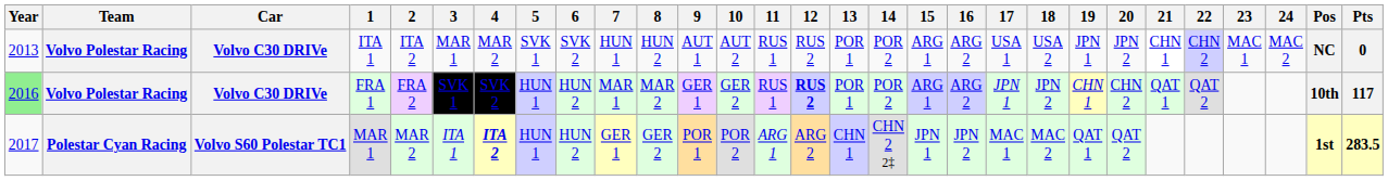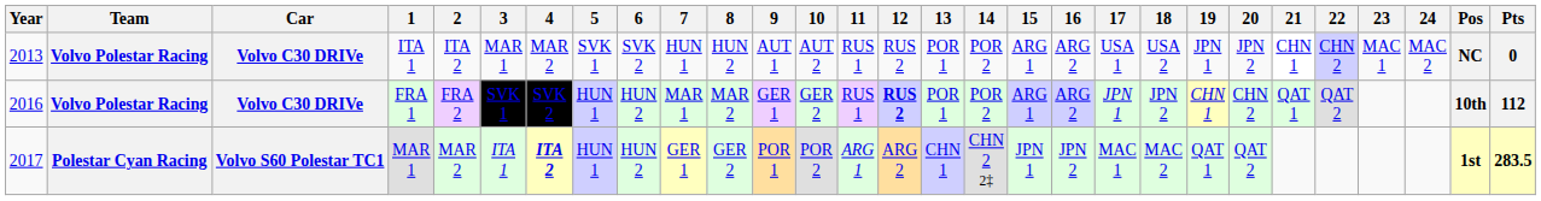 <table class="wikitable" style="text-align:center; font-size:85%">
 <tr>
 <th>Year</th>
 <th>Team</th>
 <th>Car</th>
 <th>1</th>
 <th>2</th>
 <th>3</th>
 <th>4</th>
 <th>5</th>
 <th>6</th>
 <th>7</th>
 <th>8</th>
 <th>9</th>
 <th>10</th>
 <th>11</th>
 <th>12</th>
 <th>13</th>
 <th>14</th>
 <th>15</th>
 <th>16</th>
 <th>17</th>
 <th>18</th>
 <th>19</th>
 <th>20</th>
 <th>21</th>
 <th>22</th>
 <th>23</th>
 <th>24</th>
 <th>Pos</th>
 <th>Pts</th>
 </tr>
 <tr>
 <td><a href='#'>2013</a></td>
 <th><a href='#'>Volvo Polestar Racing</a></th>
 <th><a href='#'>Volvo C30 DRIVe</a></th>
 <td><a href='#'>ITA<br>1</a></td>
 <td><a href='#'>ITA<br>2</a></td>
 <td><a href='#'>MAR<br>1</a></td>
 <td><a href='#'>MAR<br>2</a></td>
 <td><a href='#'>SVK<br>1</a></td>
 <td><a href='#'>SVK<br>2</a></td>
 <td><a href='#'>HUN<br>1</a></td>
 <td><a href='#'>HUN<br>2</a></td>
 <td><a href='#'>AUT<br>1</a></td>
 <td><a href='#'>AUT<br>2</a></td>
 <td><a href='#'>RUS<br>1</a></td>
 <td><a href='#'>RUS<br>2</a></td>
 <td><a href='#'>POR<br>1</a></td>
 <td><a href='#'>POR<br>2</a></td>
 <td><a href='#'>ARG<br>1</a></td>
 <td><a href='#'>ARG<br>2</a></td>
 <td><a href='#'>USA<br>1</a></td>
 <td><a href='#'>USA<br>2</a></td>
 <td><a href='#'>JPN<br>1</a></td>
 <td><a href='#'>JPN<br>2</a></td>
 <td style="background:#FFFFFF;"><a href='#'>CHN<br>1</a><br></td>
 <td style="background:#CFCFFF;"><a href='#'>CHN<br>2</a><br></td>
 <td><a href='#'>MAC<br>1</a></td>
 <td><a href='#'>MAC<br>2</a></td>
 <th>NC</th>
 <th>0</th>
 </tr>
 <tr>
-<td style="background: lightgreen;"><a href='#'>2016</a></td>
+<td><a href='#'>2016</a></td>
 <th><a href='#'>Volvo Polestar Racing</a></th>
 <th><a href='#'>Volvo C30 DRIVe</a></th>
 <td style="background:#DFFFDF;"><a href='#'>FRA<br>1</a><br></td>
 <td style="background:#EFCFFF;"><a href='#'>FRA<br>2</a><br></td>
 <td style="background:black; color:white"><a href='#'><span>SVK<br>1</span></a><br></td>
 <td style="background:black; color:white"><a href='#'><span>SVK<br>2</span></a><br></td>
 <td style="background:#CFCFFF;"><a href='#'>HUN<br>1</a><br></td>
 <td style="background:#DFFFDF;"><a href='#'>HUN<br>2</a><br></td>
 <td style="background:#DFFFDF;"><a href='#'>MAR<br>1</a><br></td>
 <td style="background:#DFFFDF;"><a href='#'>MAR<br>2</a><br></td>
 <td style="background:#EFCFFF;"><a href='#'>GER<br>1</a><br></td>
 <td style="background:#DFFFDF;"><a href='#'>GER<br>2</a><br></td>
 <td style="background:#EFCFFF;"><a href='#'>RUS<br>1</a><br></td>
 <td style="background:#CFCFFF;"><strong><a href='#'>RUS<br>2</a><br></strong></td>
 <td style="background:#DFFFDF;"><a href='#'>POR<br>1</a><br></td>
 <td style="background:#DFFFDF;"><a href='#'>POR<br>2</a><br></td>
 <td style="background:#CFCFFF;"><a href='#'>ARG<br>1</a><br></td>
 <td style="background:#CFCFFF;"><a href='#'>ARG<br>2</a><br></td>
 <td style="background:#DFFFDF;"><em><a href='#'>JPN<br>1</a></em><br></td>
 <td style="background:#DFFFDF;"><a href='#'>JPN<br>2</a><br></td>
 <td style="background:#FFFFBF;"><em><a href='#'>CHN<br>1</a></em><br></td>
 <td style="background:#DFFFDF;"><a href='#'>CHN<br>2</a><br></td>
 <td style="background:#DFFFDF;"><a href='#'>QAT<br>1</a><br></td>
 <td style="background:#DFDFDF;"><a href='#'>QAT<br>2</a><br></td>
 <td></td>
 <td></td>
 <th>10th</th>
-<th>117</th>
+<th>112</th>
 </tr>
 <tr>
 <td><a href='#'>2017</a></td>
 <th><a href='#'>Polestar Cyan Racing</a></th>
 <th><a href='#'>Volvo S60 Polestar TC1</a></th>
 <td style="background:#DFDFDF;"><a href='#'>MAR<br>1</a><br></td>
 <td style="background:#DFFFDF;"><a href='#'>MAR<br>2</a><br></td>
 <td style="background:#DFFFDF;"><em><a href='#'>ITA<br>1</a></em><br></td>
 <td style="background:#FFFFBF;"><strong><em><a href='#'>ITA<br>2</a></em></strong><br></td>
 <td style="background:#CFCFFF;"><a href='#'>HUN<br>1</a><br></td>
 <td style="background:#DFFFDF;"><a href='#'>HUN<br>2</a><br></td>
 <td style="background:#FFFFBF;"><a href='#'>GER<br>1</a><br></td>
 <td style="background:#DFFFDF;"><a href='#'>GER<br>2</a><br></td>
 <td style="background:#FFDF9F;"><a href='#'>POR<br>1</a><br></td>
 <td style="background:#DFDFDF;"><a href='#'>POR<br>2</a><br></td>
 <td style="background:#DFFFDF;"><em><a href='#'>ARG<br>1</a></em><br></td>
 <td style="background:#FFDF9F;"><a href='#'>ARG<br>2</a><br></td>
 <td style="background:#CFCFFF;"><a href='#'>CHN<br>1</a><br></td>
 <td style="background:#DFDFDF;"><a href='#'>CHN<br>2</a><br><small>2‡</small></td>
 <td style="background:#DFFFDF;"><a href='#'>JPN<br>1</a><br></td>
 <td style="background:#DFFFDF;"><a href='#'>JPN<br>2</a><br></td>
 <td style="background:#DFFFDF;"><a href='#'>MAC<br>1</a><br></td>
 <td style="background:#DFFFDF;"><a href='#'>MAC<br>2</a><br></td>
 <td style="background:#DFFFDF;"><a href='#'>QAT<br>1</a><br></td>
 <td style="background:#DFFFDF;"><a href='#'>QAT<br>2</a><br></td>
 <td></td>
 <td></td>
 <td></td>
 <td></td>
 <th style="background:#FFFFBF;">1st</th>
 <th style="background:#FFFFBF;">283.5</th>
 </tr>
 </table>
